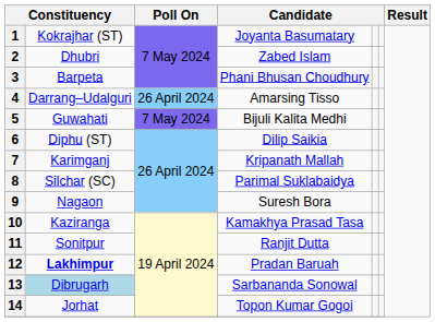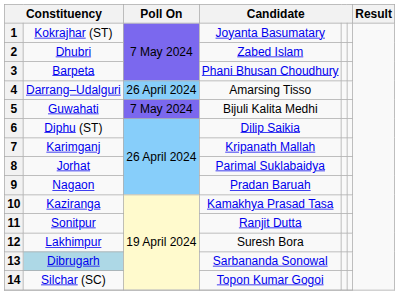 <table class="wikitable sortable" style="text-align:center;">
 <tr>
 <th colspan="2">Constituency</th>
 <th>Poll On</th>
 <th colspan="3">Candidate</th>
 <th>Result</th>
 </tr>
 <tr>
 <th>1</th>
 <td><a href='#'>Kokrajhar</a> (ST)</td>
 <td rowspan="3" bgcolor=#7B68EE>7 May 2024</td>
 <td><a href='#'>Joyanta Basumatary</a></td>
 <td></td>
 <td></td>
 </tr>
 <tr>
 <th>2</th>
 <td><a href='#'>Dhubri</a></td>
 <td><a href='#'>Zabed Islam</a></td>
 <td></td>
 <td></td>
 </tr>
 <tr>
 <th>3</th>
 <td><a href='#'>Barpeta</a></td>
 <td><a href='#'>Phani Bhusan Choudhury</a></td>
 <td></td>
 <td></td>
 </tr>
 <tr>
 <th>4</th>
 <td><a href='#'>Darrang–Udalguri</a></td>
 <td bgcolor=#87CEFA>26 April 2024</td>
 <td>Amarsing Tisso</td>
 <td></td>
 <td></td>
 </tr>
 <tr>
 <th>5</th>
 <td><a href='#'>Guwahati</a></td>
 <td bgcolor=#7B68EE>7 May 2024</td>
 <td>Bijuli Kalita Medhi</td>
 <td></td>
 <td></td>
 </tr>
 <tr>
 <th>6</th>
 <td><a href='#'>Diphu</a> (ST)</td>
 <td rowspan="4" bgcolor=#87CEFA>26 April 2024</td>
 <td><a href='#'>Dilip Saikia</a></td>
 <td></td>
 <td></td>
 </tr>
 <tr>
 <th>7</th>
 <td><a href='#'>Karimganj</a></td>
 <td><a href='#'>Kripanath Mallah</a></td>
 <td></td>
 <td></td>
 </tr>
 <tr>
 <th>8</th>
-<td><a href='#'>Silchar</a> (SC)</td>
+<td><a href='#'>Jorhat</a></td>
 <td><a href='#'>Parimal Suklabaidya</a></td>
 <td></td>
 <td></td>
 </tr>
 <tr>
 <th>9</th>
 <td><a href='#'>Nagaon</a></td>
-<td>Suresh Bora</td>
+<td><a href='#'>Pradan Baruah</a></td>
 <td></td>
 <td></td>
 </tr>
 <tr>
 <th>10</th>
 <td><a href='#'>Kaziranga</a></td>
 <td rowspan="5" bgcolor=#FFFACD>19 April 2024</td>
 <td><a href='#'>Kamakhya Prasad Tasa</a></td>
 <td></td>
 <td></td>
 </tr>
 <tr>
 <th>11</th>
 <td><a href='#'>Sonitpur</a></td>
 <td><a href='#'>Ranjit Dutta</a></td>
 <td></td>
 <td></td>
 </tr>
 <tr>
 <th>12</th>
-<td><strong><a href='#'>Lakhimpur</a></strong></td>
-<td><a href='#'>Pradan Baruah</a></td>
+<td><a href='#'>Lakhimpur</a></td>
+<td>Suresh Bora</td>
 <td></td>
 <td></td>
 </tr>
 <tr>
 <th>13</th>
 <td style="background: lightblue;"><a href='#'>Dibrugarh</a></td>
 <td><a href='#'>Sarbananda Sonowal</a></td>
 <td></td>
 <td></td>
 </tr>
 <tr>
 <th>14</th>
-<td><a href='#'>Jorhat</a></td>
+<td><a href='#'>Silchar</a> (SC)</td>
 <td><a href='#'>Topon Kumar Gogoi</a></td>
 <td></td>
 <td></td>
 </tr>
 <tr>
 </tr>
 </table>
